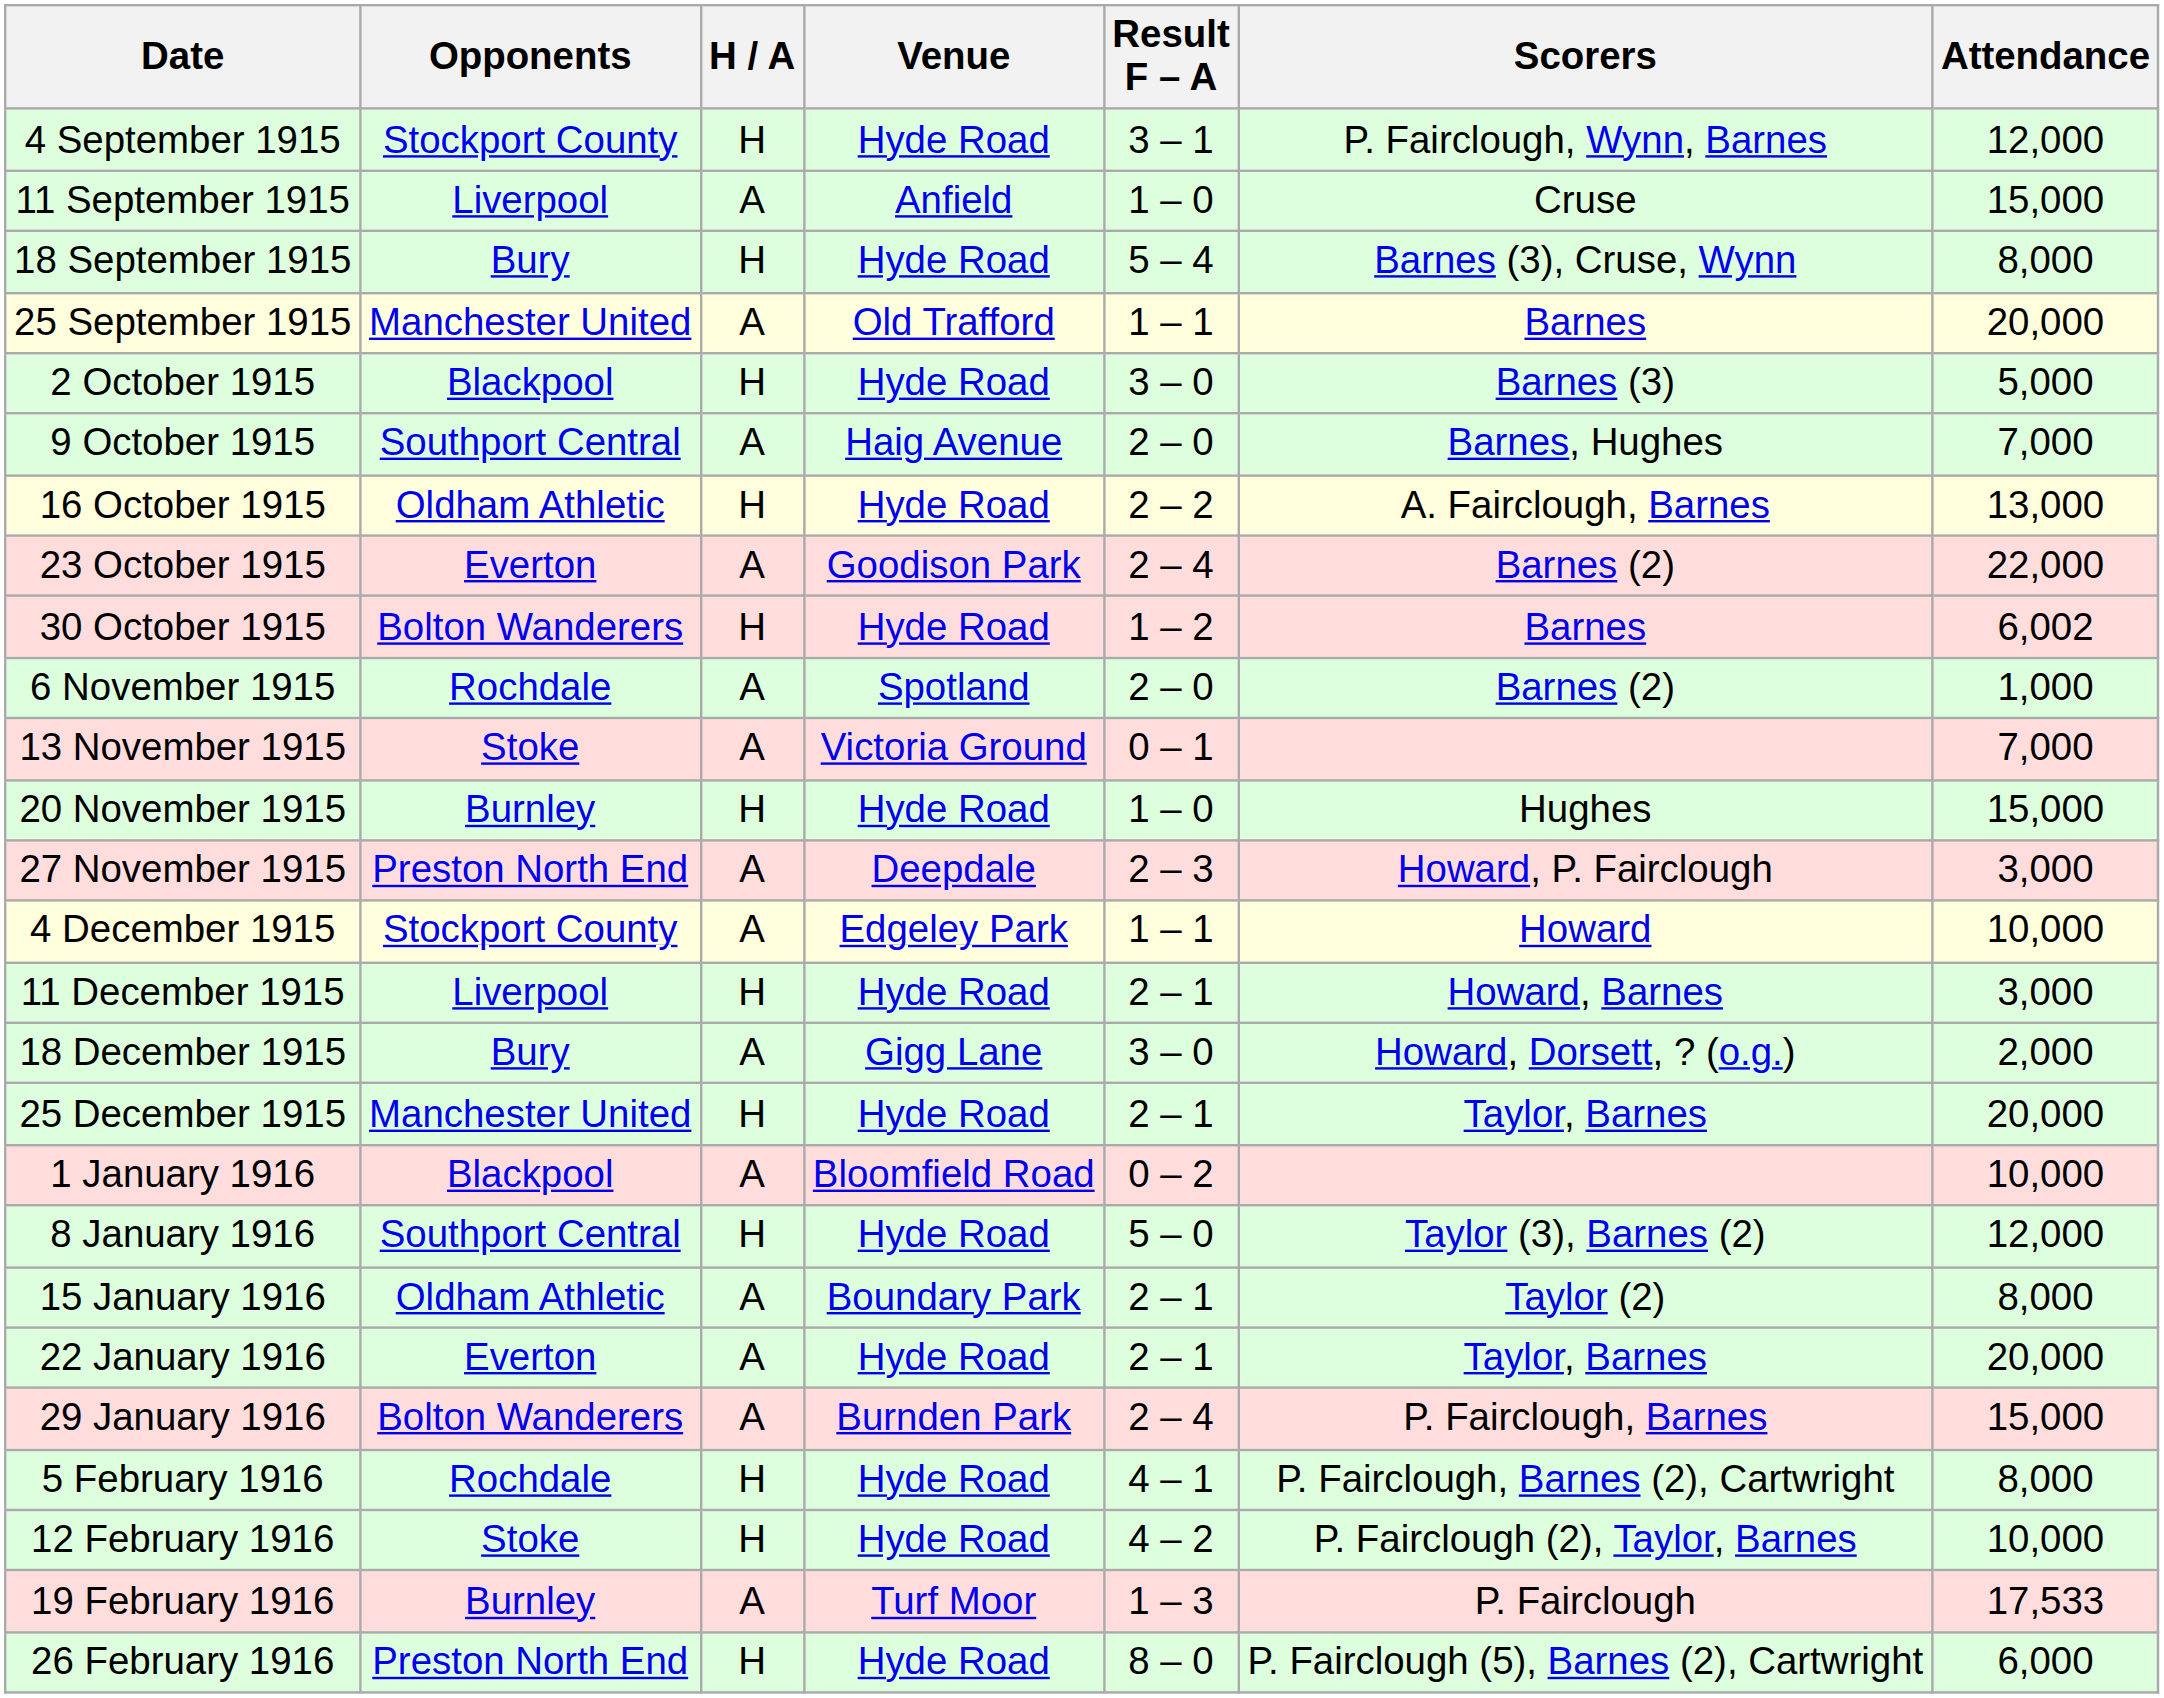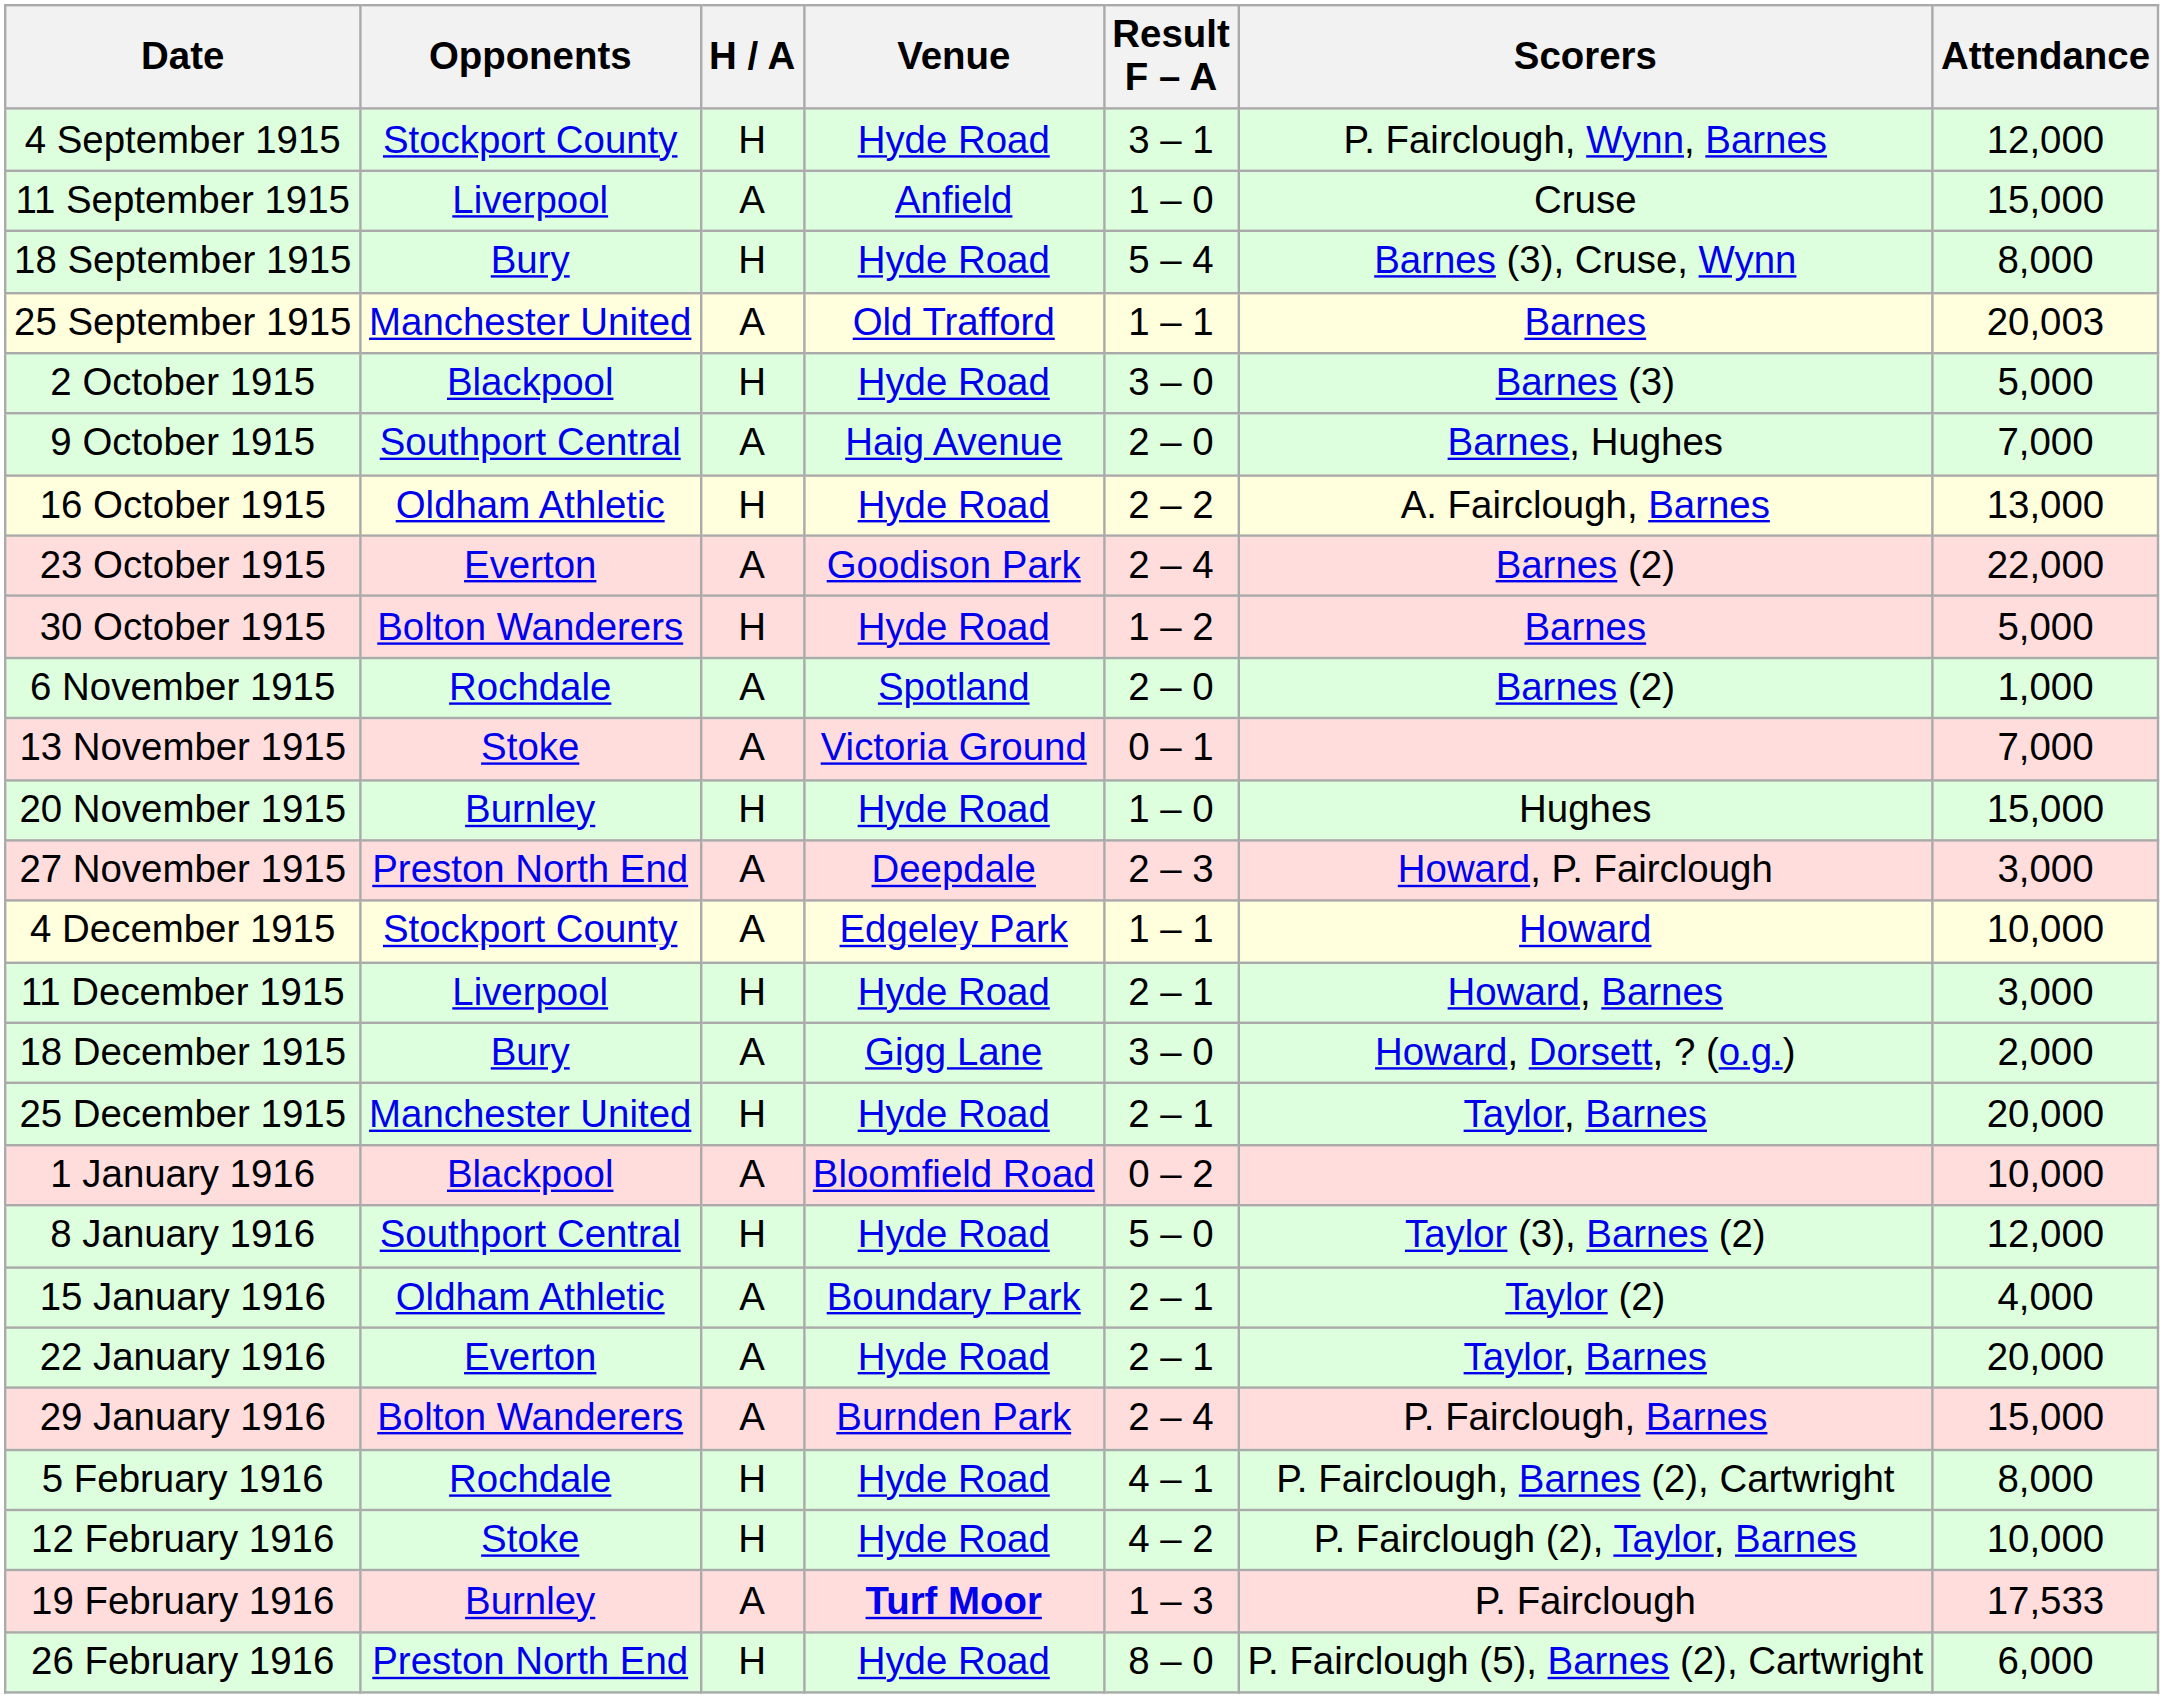 <table class="wikitable" style="text-align:center">
 <tr>
 <th>Date</th>
 <th>Opponents</th>
 <th>H / A</th>
 <th>Venue</th>
 <th>Result<br>F – A</th>
 <th>Scorers</th>
 <th>Attendance</th>
 </tr>
 <tr bgcolor="#ddffdd">
 <td>4 September 1915</td>
 <td><a href='#'>Stockport County</a></td>
 <td>H</td>
 <td><a href='#'>Hyde Road</a></td>
 <td>3 – 1</td>
 <td>P. Fairclough, <a href='#'>Wynn</a>, <a href='#'>Barnes</a></td>
 <td>12,000</td>
 </tr>
 <tr bgcolor="#ddffdd">
 <td>11 September 1915</td>
 <td><a href='#'>Liverpool</a></td>
 <td>A</td>
 <td><a href='#'>Anfield</a></td>
 <td>1 – 0</td>
 <td>Cruse</td>
 <td>15,000</td>
 </tr>
 <tr bgcolor="#ddffdd">
 <td>18 September 1915</td>
 <td><a href='#'>Bury</a></td>
 <td>H</td>
 <td><a href='#'>Hyde Road</a></td>
 <td>5 – 4</td>
 <td><a href='#'>Barnes</a> (3), Cruse, <a href='#'>Wynn</a></td>
 <td>8,000</td>
 </tr>
 <tr bgcolor="#ffffdd">
 <td>25 September 1915</td>
 <td><a href='#'>Manchester United</a></td>
 <td>A</td>
 <td><a href='#'>Old Trafford</a></td>
 <td>1 – 1</td>
 <td><a href='#'>Barnes</a></td>
-<td>20,000</td>
+<td>20,003</td>
 </tr>
 <tr bgcolor="#ddffdd">
 <td>2 October 1915</td>
 <td><a href='#'>Blackpool</a></td>
 <td>H</td>
 <td><a href='#'>Hyde Road</a></td>
 <td>3 – 0</td>
 <td><a href='#'>Barnes</a> (3)</td>
 <td>5,000</td>
 </tr>
 <tr bgcolor="#ddffdd">
 <td>9 October 1915</td>
 <td><a href='#'>Southport Central</a></td>
 <td>A</td>
 <td><a href='#'>Haig Avenue</a></td>
 <td>2 – 0</td>
 <td><a href='#'>Barnes</a>, Hughes</td>
 <td>7,000</td>
 </tr>
 <tr bgcolor="#ffffdd">
 <td>16 October 1915</td>
 <td><a href='#'>Oldham Athletic</a></td>
 <td>H</td>
 <td><a href='#'>Hyde Road</a></td>
 <td>2 – 2</td>
 <td>A. Fairclough, <a href='#'>Barnes</a></td>
 <td>13,000</td>
 </tr>
 <tr bgcolor="#ffdddd">
 <td>23 October 1915</td>
 <td><a href='#'>Everton</a></td>
 <td>A</td>
 <td><a href='#'>Goodison Park</a></td>
 <td>2 – 4</td>
 <td><a href='#'>Barnes</a> (2)</td>
 <td>22,000</td>
 </tr>
 <tr bgcolor="#ffdddd">
 <td>30 October 1915</td>
 <td><a href='#'>Bolton Wanderers</a></td>
 <td>H</td>
 <td><a href='#'>Hyde Road</a></td>
 <td>1 – 2</td>
 <td><a href='#'>Barnes</a></td>
-<td>6,002</td>
+<td>5,000</td>
 </tr>
 <tr bgcolor="#ddffdd">
 <td>6 November 1915</td>
 <td><a href='#'>Rochdale</a></td>
 <td>A</td>
 <td><a href='#'>Spotland</a></td>
 <td>2 – 0</td>
 <td><a href='#'>Barnes</a> (2)</td>
 <td>1,000</td>
 </tr>
 <tr bgcolor="#ffdddd">
 <td>13 November 1915</td>
 <td><a href='#'>Stoke</a></td>
 <td>A</td>
 <td><a href='#'>Victoria Ground</a></td>
 <td>0 – 1</td>
 <td></td>
 <td>7,000</td>
 </tr>
 <tr bgcolor="#ddffdd">
 <td>20 November 1915</td>
 <td><a href='#'>Burnley</a></td>
 <td>H</td>
 <td><a href='#'>Hyde Road</a></td>
 <td>1 – 0</td>
 <td>Hughes</td>
 <td>15,000</td>
 </tr>
 <tr bgcolor="#ffdddd">
 <td>27 November 1915</td>
 <td><a href='#'>Preston North End</a></td>
 <td>A</td>
 <td><a href='#'>Deepdale</a></td>
 <td>2 – 3</td>
 <td><a href='#'>Howard</a>, P. Fairclough</td>
 <td>3,000</td>
 </tr>
 <tr bgcolor="#ffffdd">
 <td>4 December 1915</td>
 <td><a href='#'>Stockport County</a></td>
 <td>A</td>
 <td><a href='#'>Edgeley Park</a></td>
 <td>1 – 1</td>
 <td><a href='#'>Howard</a></td>
 <td>10,000</td>
 </tr>
 <tr bgcolor="#ddffdd">
 <td>11 December 1915</td>
 <td><a href='#'>Liverpool</a></td>
 <td>H</td>
 <td><a href='#'>Hyde Road</a></td>
 <td>2 – 1</td>
 <td><a href='#'>Howard</a>, <a href='#'>Barnes</a></td>
 <td>3,000</td>
 </tr>
 <tr bgcolor="#ddffdd">
 <td>18 December 1915</td>
 <td><a href='#'>Bury</a></td>
 <td>A</td>
 <td><a href='#'>Gigg Lane</a></td>
 <td>3 – 0</td>
 <td><a href='#'>Howard</a>, <a href='#'>Dorsett</a>, ? (<a href='#'>o.g.</a>)</td>
 <td>2,000</td>
 </tr>
 <tr bgcolor="#ddffdd">
 <td>25 December 1915</td>
 <td><a href='#'>Manchester United</a></td>
 <td>H</td>
 <td><a href='#'>Hyde Road</a></td>
 <td>2 – 1</td>
 <td><a href='#'>Taylor</a>, <a href='#'>Barnes</a></td>
 <td>20,000</td>
 </tr>
 <tr bgcolor="#ffdddd">
 <td>1 January 1916</td>
 <td><a href='#'>Blackpool</a></td>
 <td>A</td>
 <td><a href='#'>Bloomfield Road</a></td>
 <td>0 – 2</td>
 <td></td>
 <td>10,000</td>
 </tr>
 <tr bgcolor="#ddffdd">
 <td>8 January 1916</td>
 <td><a href='#'>Southport Central</a></td>
 <td>H</td>
 <td><a href='#'>Hyde Road</a></td>
 <td>5 – 0</td>
 <td><a href='#'>Taylor</a> (3), <a href='#'>Barnes</a> (2)</td>
 <td>12,000</td>
 </tr>
 <tr bgcolor="#ddffdd">
 <td>15 January 1916</td>
 <td><a href='#'>Oldham Athletic</a></td>
 <td>A</td>
 <td><a href='#'>Boundary Park</a></td>
 <td>2 – 1</td>
 <td><a href='#'>Taylor</a> (2)</td>
-<td>8,000</td>
+<td>4,000</td>
 </tr>
 <tr bgcolor="#ddffdd">
 <td>22 January 1916</td>
 <td><a href='#'>Everton</a></td>
 <td>A</td>
 <td><a href='#'>Hyde Road</a></td>
 <td>2 – 1</td>
 <td><a href='#'>Taylor</a>, <a href='#'>Barnes</a></td>
 <td>20,000</td>
 </tr>
 <tr bgcolor="#ffdddd">
 <td>29 January 1916</td>
 <td><a href='#'>Bolton Wanderers</a></td>
 <td>A</td>
 <td><a href='#'>Burnden Park</a></td>
 <td>2 – 4</td>
 <td>P. Fairclough, <a href='#'>Barnes</a></td>
 <td>15,000</td>
 </tr>
 <tr bgcolor="#ddffdd">
 <td>5 February 1916</td>
 <td><a href='#'>Rochdale</a></td>
 <td>H</td>
 <td><a href='#'>Hyde Road</a></td>
 <td>4 – 1</td>
 <td>P. Fairclough, <a href='#'>Barnes</a> (2), Cartwright</td>
 <td>8,000</td>
 </tr>
 <tr bgcolor="#ddffdd">
 <td>12 February 1916</td>
 <td><a href='#'>Stoke</a></td>
 <td>H</td>
 <td><a href='#'>Hyde Road</a></td>
 <td>4 – 2</td>
 <td>P. Fairclough (2), <a href='#'>Taylor</a>, <a href='#'>Barnes</a></td>
 <td>10,000</td>
 </tr>
 <tr bgcolor="#ffdddd">
 <td>19 February 1916</td>
 <td><a href='#'>Burnley</a></td>
 <td>A</td>
-<td><a href='#'>Turf Moor</a></td>
+<td><strong><a href='#'>Turf Moor</a></strong></td>
 <td>1 – 3</td>
 <td>P. Fairclough</td>
 <td>17,533</td>
 </tr>
 <tr bgcolor="#ddffdd">
 <td>26 February 1916</td>
 <td><a href='#'>Preston North End</a></td>
 <td>H</td>
 <td><a href='#'>Hyde Road</a></td>
 <td>8 – 0</td>
 <td>P. Fairclough (5), <a href='#'>Barnes</a> (2), Cartwright</td>
 <td>6,000</td>
 </tr>
 </table>
